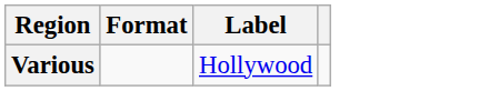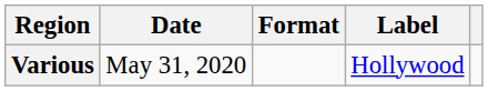 <table class="wikitable plainrowheaders">
 <tr>
 <th scope="col">Region</th>
+<th scope="col">Date</th>
 <th scope="col">Format</th>
 <th scope="col">Label</th>
 <th scope="col"></th>
 </tr>
 <tr>
 <th scope="row">Various</th>
+<td>May 31, 2020</td>
 <td></td>
 <td><a href='#'>Hollywood</a></td>
 <td align="center"></td>
 </tr>
 </table>
